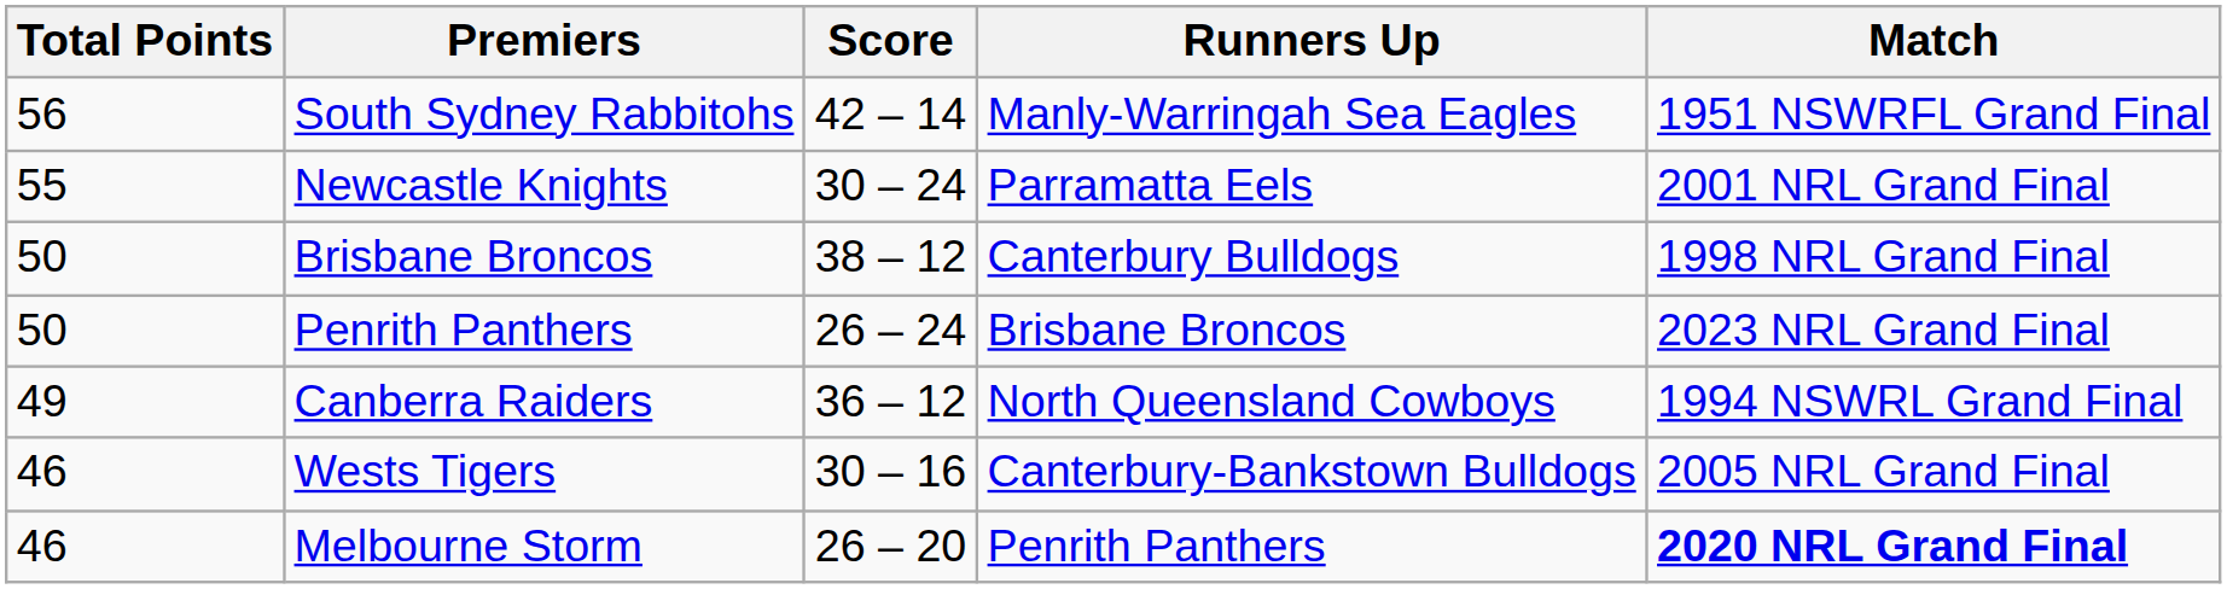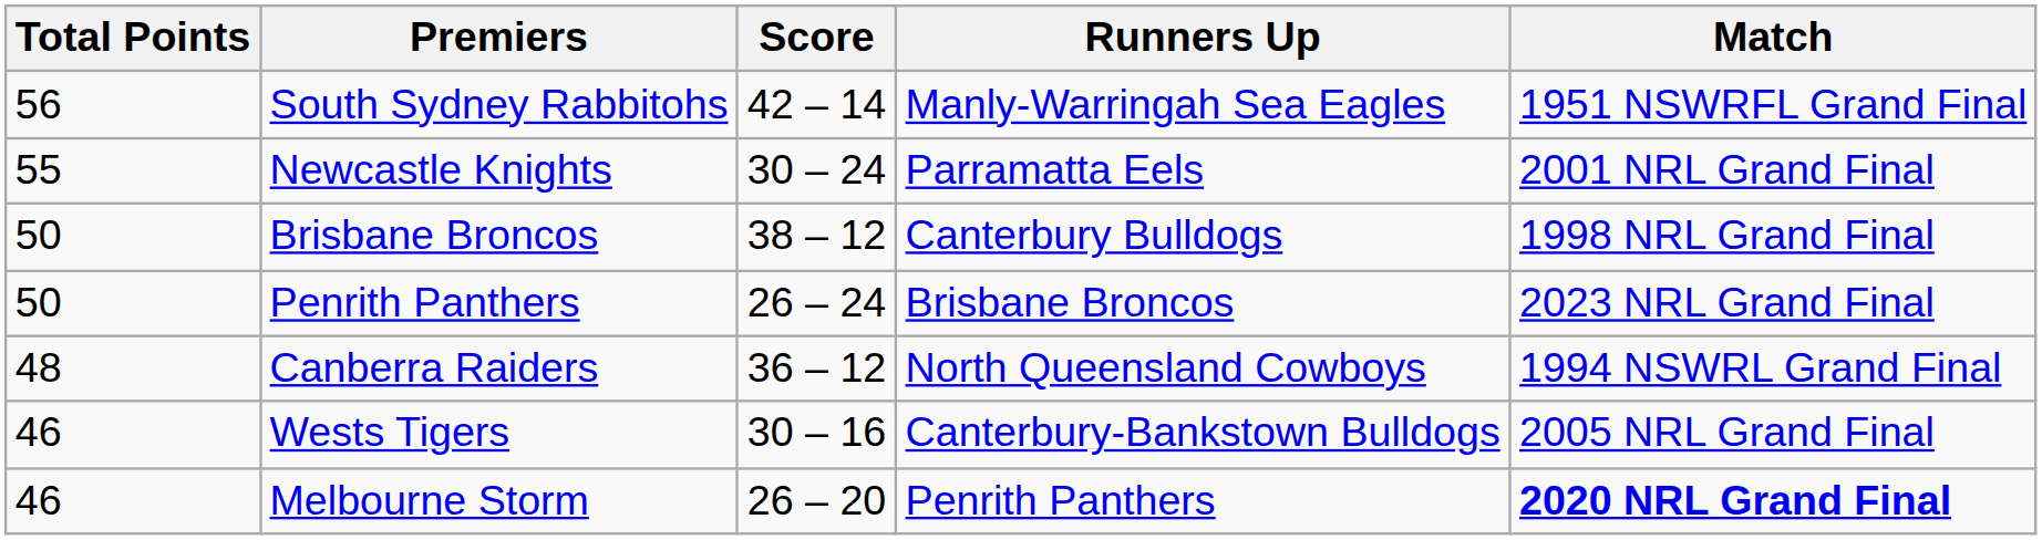 <table class="wikitable">
 <tr>
 <th>Total Points</th>
 <th>Premiers</th>
 <th>Score</th>
 <th>Runners Up</th>
 <th>Match</th>
 </tr>
 <tr>
 <td>56</td>
 <td> <a href='#'>South Sydney Rabbitohs</a></td>
 <td>42 – 14</td>
 <td> <a href='#'>Manly-Warringah Sea Eagles</a></td>
 <td><a href='#'>1951 NSWRFL Grand Final</a></td>
 </tr>
 <tr>
 <td>55</td>
 <td> <a href='#'>Newcastle Knights</a></td>
 <td>30 – 24</td>
 <td> <a href='#'>Parramatta Eels</a></td>
 <td><a href='#'>2001 NRL Grand Final</a></td>
 </tr>
 <tr>
 <td>50</td>
 <td> <a href='#'>Brisbane Broncos</a></td>
 <td>38 – 12</td>
 <td> <a href='#'>Canterbury Bulldogs</a></td>
 <td><a href='#'>1998 NRL Grand Final</a></td>
 </tr>
 <tr>
 <td>50</td>
 <td><a href='#'>Penrith Panthers</a></td>
 <td>26 – 24</td>
 <td> <a href='#'>Brisbane Broncos</a></td>
 <td><a href='#'>2023 NRL Grand Final</a></td>
 </tr>
 <tr>
-<td>49</td>
+<td>48</td>
 <td> <a href='#'>Canberra Raiders</a></td>
 <td>36 – 12</td>
 <td> <a href='#'>North Queensland Cowboys</a></td>
 <td><a href='#'>1994 NSWRL Grand Final</a></td>
 </tr>
 <tr>
 <td>46</td>
 <td> <a href='#'>Wests Tigers</a></td>
 <td>30 – 16</td>
 <td> <a href='#'>Canterbury-Bankstown Bulldogs</a></td>
 <td><a href='#'>2005 NRL Grand Final</a></td>
 </tr>
 <tr>
 <td>46</td>
 <td> <a href='#'>Melbourne Storm</a></td>
 <td>26 – 20</td>
 <td> <a href='#'>Penrith Panthers</a></td>
 <td><strong><a href='#'>2020 NRL Grand Final</a></strong></td>
 </tr>
 </table>
